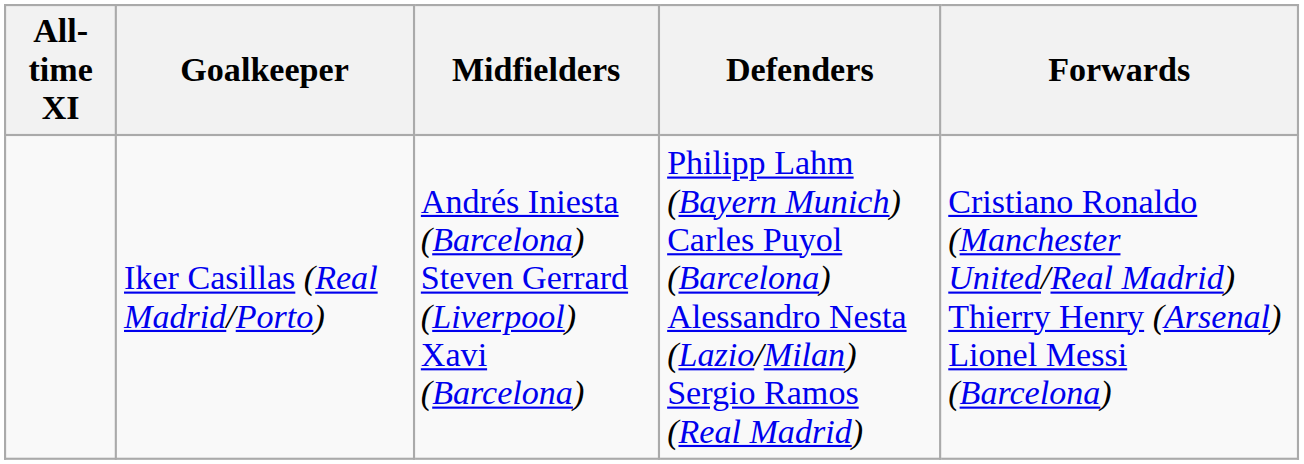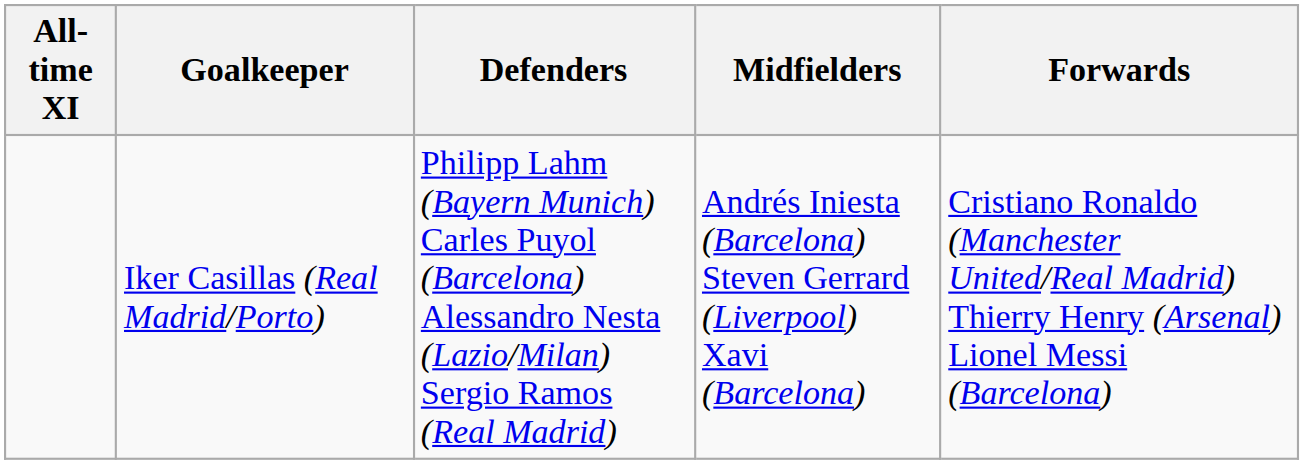 <table class="wikitable">
 <tr>
 <th>All-time XI</th>
 <th>Goalkeeper</th>
+<th>Defenders</th>
 <th>Midfielders</th>
-<th>Defenders</th>
 <th>Forwards</th>
 </tr>
 <tr>
 <td style="text-align:centre;"></td>
 <td> <a href='#'>Iker Casillas</a> <em>(<a href='#'>Real Madrid</a>/<a href='#'>Porto</a>)</em></td>
+<td style="text-align:left;"> <a href='#'>Philipp Lahm</a> <em>(<a href='#'>Bayern Munich</a>)</em><br> <a href='#'>Carles Puyol</a> <em>(<a href='#'>Barcelona</a>)</em><br>  <a href='#'>Alessandro Nesta</a> <em>(<a href='#'>Lazio</a>/<a href='#'>Milan</a>)</em><br> <a href='#'>Sergio Ramos</a> <em>(<a href='#'>Real Madrid</a>)</em><br></td>
 <td style="text-align:left;"> <a href='#'>Andrés Iniesta</a> <em>(<a href='#'>Barcelona</a>)</em><br>  <a href='#'>Steven Gerrard</a> <em>(<a href='#'>Liverpool</a>)</em><br> <a href='#'>Xavi</a> <em>(<a href='#'>Barcelona</a>)</em></td>
-<td style="text-align:left;"> <a href='#'>Philipp Lahm</a> <em>(<a href='#'>Bayern Munich</a>)</em><br> <a href='#'>Carles Puyol</a> <em>(<a href='#'>Barcelona</a>)</em><br>  <a href='#'>Alessandro Nesta</a> <em>(<a href='#'>Lazio</a>/<a href='#'>Milan</a>)</em><br> <a href='#'>Sergio Ramos</a> <em>(<a href='#'>Real Madrid</a>)</em><br></td>
 <td style="text-align:left;"> <a href='#'>Cristiano Ronaldo</a> <em>(<a href='#'>Manchester United</a>/<a href='#'>Real Madrid</a>)</em><br> <a href='#'>Thierry Henry</a> <em>(<a href='#'>Arsenal</a>)</em><br> <a href='#'>Lionel Messi</a> <em>(<a href='#'>Barcelona</a>)</em></td>
 </tr>
 </table>
